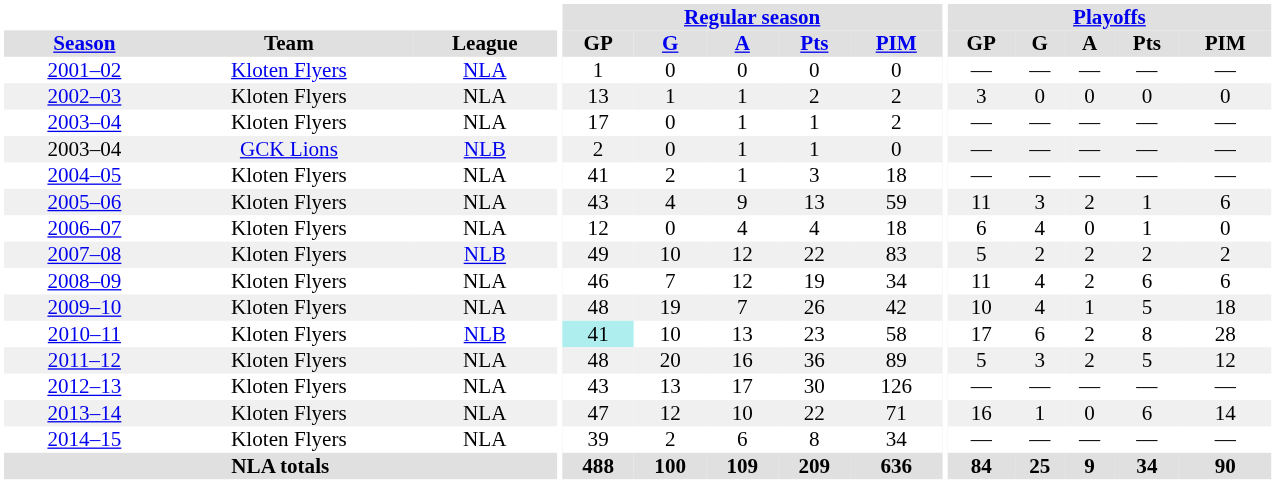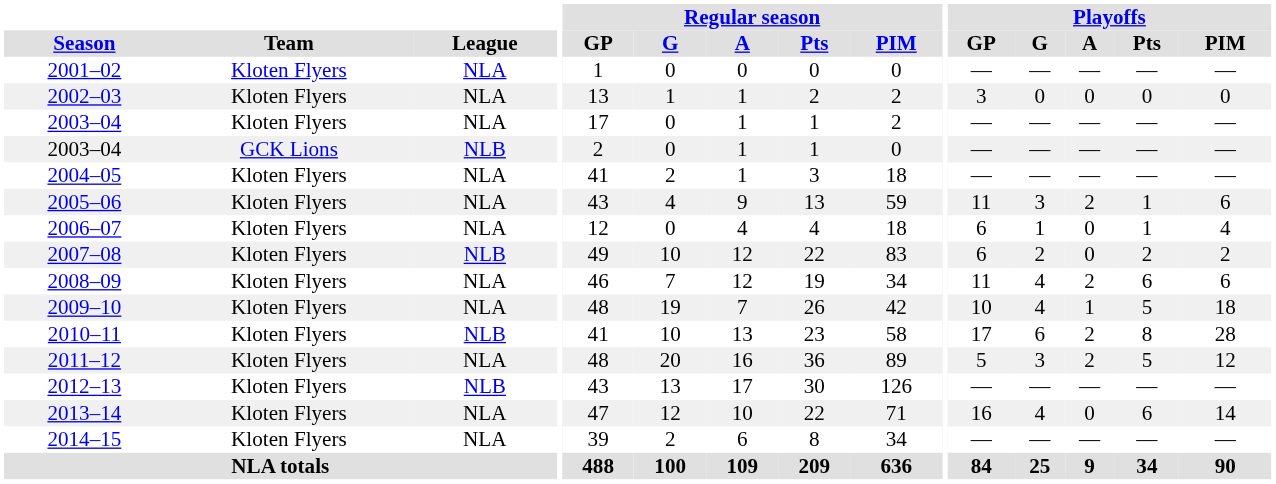 <table border="0" cellpadding="1" cellspacing="0" style="text-align:center; width:60em">
 <tr bgcolor="#e0e0e0">
 <th colspan="3" bgcolor="#ffffff"></th>
 <th rowspan="99" bgcolor="#ffffff"></th>
 <th colspan="5"><a href='#'>Regular season</a></th>
 <th rowspan="99" bgcolor="#ffffff"></th>
 <th colspan="5"><a href='#'>Playoffs</a></th>
 </tr>
 <tr bgcolor="#e0e0e0">
 <th><a href='#'>Season</a></th>
 <th>Team</th>
 <th>League</th>
 <th>GP</th>
 <th><a href='#'>G</a></th>
 <th><a href='#'>A</a></th>
 <th><a href='#'>Pts</a></th>
 <th><a href='#'>PIM</a></th>
 <th>GP</th>
 <th>G</th>
 <th>A</th>
 <th>Pts</th>
 <th>PIM</th>
 </tr>
 <tr>
 <td><a href='#'>2001–02</a></td>
 <td><a href='#'>Kloten Flyers</a></td>
 <td><a href='#'>NLA</a></td>
 <td>1</td>
 <td>0</td>
 <td>0</td>
 <td>0</td>
 <td>0</td>
 <td>—</td>
 <td>—</td>
 <td>—</td>
 <td>—</td>
 <td>—</td>
 </tr>
 <tr bgcolor="#f0f0f0">
 <td><a href='#'>2002–03</a></td>
 <td>Kloten Flyers</td>
 <td>NLA</td>
 <td>13</td>
 <td>1</td>
 <td>1</td>
 <td>2</td>
 <td>2</td>
 <td>3</td>
 <td>0</td>
 <td>0</td>
 <td>0</td>
 <td>0</td>
 </tr>
 <tr>
 <td><a href='#'>2003–04</a></td>
 <td>Kloten Flyers</td>
 <td>NLA</td>
 <td>17</td>
 <td>0</td>
 <td>1</td>
 <td>1</td>
 <td>2</td>
 <td>—</td>
 <td>—</td>
 <td>—</td>
 <td>—</td>
 <td>—</td>
 </tr>
 <tr bgcolor="#f0f0f0">
 <td>2003–04</td>
 <td><a href='#'>GCK Lions</a></td>
 <td><a href='#'>NLB</a></td>
 <td>2</td>
 <td>0</td>
 <td>1</td>
 <td>1</td>
 <td>0</td>
 <td>—</td>
 <td>—</td>
 <td>—</td>
 <td>—</td>
 <td>—</td>
 </tr>
 <tr>
 <td><a href='#'>2004–05</a></td>
 <td>Kloten Flyers</td>
 <td>NLA</td>
 <td>41</td>
 <td>2</td>
 <td>1</td>
 <td>3</td>
 <td>18</td>
 <td>—</td>
 <td>—</td>
 <td>—</td>
 <td>—</td>
 <td>—</td>
 </tr>
 <tr bgcolor="#f0f0f0">
 <td><a href='#'>2005–06</a></td>
 <td>Kloten Flyers</td>
 <td>NLA</td>
 <td>43</td>
 <td>4</td>
 <td>9</td>
 <td>13</td>
 <td>59</td>
 <td>11</td>
 <td>3</td>
 <td>2</td>
 <td>1</td>
 <td>6</td>
 </tr>
 <tr>
 <td><a href='#'>2006–07</a></td>
 <td>Kloten Flyers</td>
 <td>NLA</td>
 <td>12</td>
 <td>0</td>
 <td>4</td>
 <td>4</td>
 <td>18</td>
 <td>6</td>
-<td>4</td>
+<td>1</td>
 <td>0</td>
 <td>1</td>
-<td>0</td>
+<td>4</td>
 </tr>
 <tr bgcolor="#f0f0f0">
 <td><a href='#'>2007–08</a></td>
 <td>Kloten Flyers</td>
 <td><a href='#'>NLB</a></td>
 <td>49</td>
 <td>10</td>
 <td>12</td>
 <td>22</td>
 <td>83</td>
-<td>5</td>
+<td>6</td>
 <td>2</td>
-<td>2</td>
+<td>0</td>
 <td>2</td>
 <td>2</td>
 </tr>
 <tr>
 <td><a href='#'>2008–09</a></td>
 <td>Kloten Flyers</td>
 <td>NLA</td>
 <td>46</td>
 <td>7</td>
 <td>12</td>
 <td>19</td>
 <td>34</td>
 <td>11</td>
 <td>4</td>
 <td>2</td>
 <td>6</td>
 <td>6</td>
 </tr>
 <tr bgcolor="#f0f0f0">
 <td><a href='#'>2009–10</a></td>
 <td>Kloten Flyers</td>
 <td>NLA</td>
 <td>48</td>
 <td>19</td>
 <td>7</td>
 <td>26</td>
 <td>42</td>
 <td>10</td>
 <td>4</td>
 <td>1</td>
 <td>5</td>
 <td>18</td>
 </tr>
 <tr>
 <td><a href='#'>2010–11</a></td>
 <td>Kloten Flyers</td>
 <td><a href='#'>NLB</a></td>
-<td style="background: paleturquoise;">41</td>
+<td>41</td>
 <td>10</td>
 <td>13</td>
 <td>23</td>
 <td>58</td>
 <td>17</td>
 <td>6</td>
 <td>2</td>
 <td>8</td>
 <td>28</td>
 </tr>
 <tr bgcolor="#f0f0f0">
 <td><a href='#'>2011–12</a></td>
 <td>Kloten Flyers</td>
 <td>NLA</td>
 <td>48</td>
 <td>20</td>
 <td>16</td>
 <td>36</td>
 <td>89</td>
 <td>5</td>
 <td>3</td>
 <td>2</td>
 <td>5</td>
 <td>12</td>
 </tr>
 <tr>
 <td><a href='#'>2012–13</a></td>
 <td>Kloten Flyers</td>
-<td>NLA</td>
+<td><a href='#'>NLB</a></td>
 <td>43</td>
 <td>13</td>
 <td>17</td>
 <td>30</td>
 <td>126</td>
 <td>—</td>
 <td>—</td>
 <td>—</td>
 <td>—</td>
 <td>—</td>
 </tr>
 <tr bgcolor="#f0f0f0">
 <td><a href='#'>2013–14</a></td>
 <td>Kloten Flyers</td>
 <td>NLA</td>
 <td>47</td>
 <td>12</td>
 <td>10</td>
 <td>22</td>
 <td>71</td>
 <td>16</td>
-<td>1</td>
+<td>4</td>
 <td>0</td>
 <td>6</td>
 <td>14</td>
 </tr>
 <tr>
 <td><a href='#'>2014–15</a></td>
 <td>Kloten Flyers</td>
 <td>NLA</td>
 <td>39</td>
 <td>2</td>
 <td>6</td>
 <td>8</td>
 <td>34</td>
 <td>—</td>
 <td>—</td>
 <td>—</td>
 <td>—</td>
 <td>—</td>
 </tr>
 <tr bgcolor="#e0e0e0">
 <th colspan="3">NLA totals</th>
 <th>488</th>
 <th>100</th>
 <th>109</th>
 <th>209</th>
 <th>636</th>
 <th>84</th>
 <th>25</th>
 <th>9</th>
 <th>34</th>
 <th>90</th>
 </tr>
 </table>
